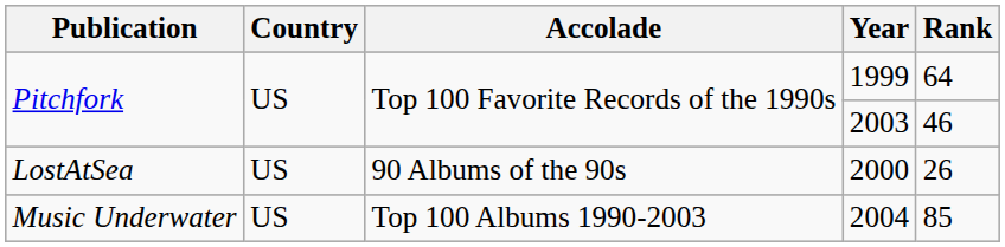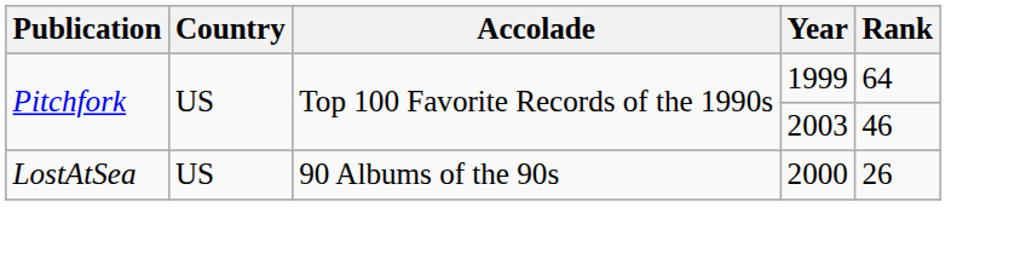 <table class="wikitable">
 <tr>
 <th>Publication</th>
 <th>Country</th>
 <th>Accolade</th>
 <th>Year</th>
 <th>Rank</th>
 </tr>
 <tr>
 <td rowspan="2"><em><a href='#'>Pitchfork</a></em></td>
 <td rowspan="2">US</td>
 <td rowspan="2">Top 100 Favorite Records of the 1990s</td>
 <td>1999</td>
 <td>64</td>
 </tr>
 <tr>
 <td>2003</td>
 <td>46</td>
 </tr>
 <tr>
 <td><em>LostAtSea</em></td>
 <td>US</td>
 <td>90 Albums of the 90s</td>
 <td>2000</td>
 <td>26</td>
 </tr>
-<tr>
-<td><em>Music Underwater</em></td>
-<td>US</td>
-<td>Top 100 Albums 1990-2003</td>
-<td>2004</td>
-<td>85</td>
-</tr>
 </table>
